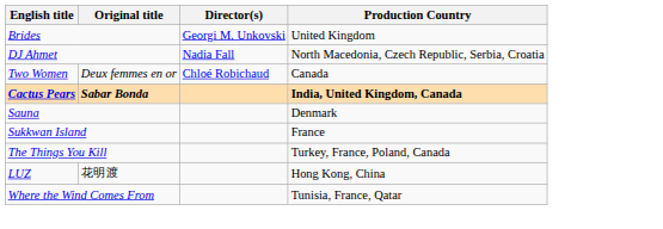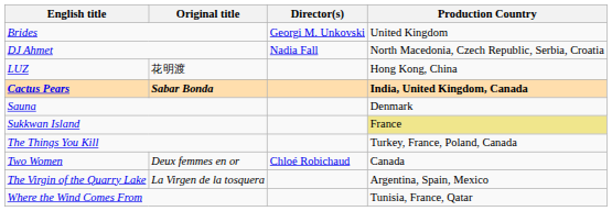 <table class="wikitable plainrowheaders" style="margin-bottom:4px">
 <tr>
 <th scope="col">English title</th>
 <th scope="col">Original title</th>
 <th scope="col">Director(s)</th>
 <th scope="col">Production Country</th>
 </tr>
 <tr>
 <td colspan="2" scope="row"><em><a href='#'>Brides</a></em></td>
 <td><a href='#'>Georgi M. Unkovski</a></td>
 <td>United Kingdom</td>
 </tr>
 <tr>
 <td colspan="2"><em><a href='#'>DJ Ahmet</a></em></td>
 <td><a href='#'>Nadia Fall</a></td>
 <td>North Macedonia, Czech Republic, Serbia, Croatia</td>
 </tr>
 <tr>
-<td><em><a href='#'>Two Women</a></em></td>
-<td><em>Deux femmes en or</em></td>
-<td><a href='#'>Chloé Robichaud</a></td>
-<td>Canada</td>
+<td><em><a href='#'>LUZ</a></em></td>
+<td>花明渡</td>
+<td></td>
+<td>Hong Kong, China</td>
 </tr>
 <tr style="background:#FFDEAD;">
 <td><strong><em><a href='#'>Cactus Pears</a></em></strong></td>
 <td><strong><em>Sabar Bonda</em></strong></td>
 <td></td>
 <td><strong>India, United Kingdom, Canada</strong></td>
 </tr>
 <tr>
 <td colspan="2"><em><a href='#'>Sauna</a></em></td>
 <td></td>
 <td>Denmark</td>
 </tr>
 <tr>
 <td colspan="2"><em><a href='#'>Sukkwan Island</a></em></td>
 <td></td>
-<td>France</td>
+<td style="background: khaki;">France</td>
 </tr>
 <tr>
 <td colspan="2"><em><a href='#'>The Things You Kill</a></em></td>
 <td></td>
 <td>Turkey, France, Poland, Canada</td>
 </tr>
 <tr>
-<td><em><a href='#'>LUZ</a></em></td>
-<td>花明渡</td>
+<td><em><a href='#'>Two Women</a></em></td>
+<td><em>Deux femmes en or</em></td>
+<td><a href='#'>Chloé Robichaud</a></td>
+<td>Canada</td>
+</tr>
+<tr>
+<td><em><a href='#'>The Virgin of the Quarry Lake</a></em></td>
+<td><em>La Virgen de la tosquera</em></td>
 <td></td>
-<td>Hong Kong, China</td>
+<td>Argentina, Spain, Mexico</td>
 </tr>
 <tr>
 <td colspan="2"><em><a href='#'>Where the Wind Comes From</a></em></td>
 <td></td>
 <td>Tunisia, France, Qatar</td>
 </tr>
 </table>
